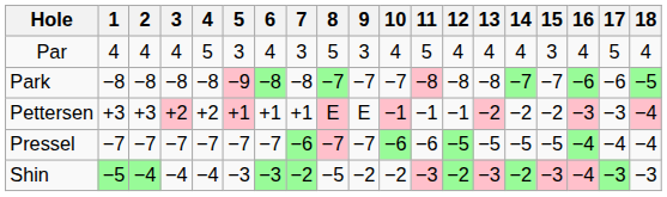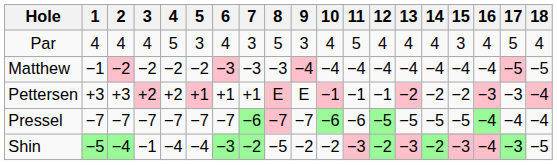 <table class="wikitable" style="text-align:center">
 <tr>
 <th>Hole</th>
 <th> 1 </th>
 <th> 2 </th>
 <th> 3 </th>
 <th> 4 </th>
 <th> 5 </th>
 <th> 6 </th>
 <th> 7 </th>
 <th> 8 </th>
 <th> 9 </th>
 <th>10</th>
 <th>11</th>
 <th>12</th>
 <th>13</th>
 <th>14</th>
 <th>15</th>
 <th>16</th>
 <th>17</th>
 <th>18</th>
 </tr>
 <tr>
 <td>Par</td>
 <td>4</td>
 <td>4</td>
 <td>4</td>
 <td>5</td>
 <td>3</td>
 <td>4</td>
 <td>3</td>
 <td>5</td>
 <td>3</td>
 <td>4</td>
 <td>5</td>
 <td>4</td>
 <td>4</td>
 <td>4</td>
 <td>3</td>
 <td>4</td>
 <td>5</td>
 <td>4</td>
 </tr>
 <tr>
-<td align=left> Park</td>
-<td>−8</td>
-<td>−8</td>
-<td>−8</td>
-<td>−8</td>
-<td style="background: Pink;">−9</td>
-<td style="background: PaleGreen;">−8</td>
-<td>−8</td>
-<td style="background: PaleGreen;">−7</td>
-<td>−7</td>
-<td>−7</td>
-<td style="background: Pink;">−8</td>
-<td>−8</td>
-<td>−8</td>
-<td style="background: PaleGreen;">−7</td>
-<td>−7</td>
-<td style="background: PaleGreen;">−6</td>
-<td>−6</td>
-<td style="background: PaleGreen;">−5</td>
+<td align=left> Matthew</td>
+<td>−1</td>
+<td style="background: Pink;">−2</td>
+<td>−2</td>
+<td>−2</td>
+<td>−2</td>
+<td style="background: Pink;">−3</td>
+<td>−3</td>
+<td>−3</td>
+<td style="background: Pink;">−4</td>
+<td>−4</td>
+<td>−4</td>
+<td>−4</td>
+<td>−4</td>
+<td>−4</td>
+<td>−4</td>
+<td>−4</td>
+<td style="background: Pink;">−5</td>
+<td>−5</td>
 </tr>
 <tr>
 <td align=left> Pettersen</td>
 <td>+3</td>
 <td>+3</td>
 <td style="background: Pink;">+2</td>
 <td>+2</td>
 <td style="background: Pink;">+1</td>
 <td>+1</td>
 <td>+1</td>
 <td style="background: Pink;">E</td>
 <td>E</td>
 <td style="background: Pink;">−1</td>
 <td>−1</td>
 <td>−1</td>
 <td style="background: Pink;">−2</td>
 <td>−2</td>
 <td>−2</td>
 <td style="background: Pink;">−3</td>
 <td>−3</td>
 <td style="background: Pink;">−4</td>
 </tr>
 <tr>
 <td align=left> Pressel</td>
 <td>−7</td>
 <td>−7</td>
 <td>−7</td>
 <td>−7</td>
 <td>−7</td>
 <td>−7</td>
 <td style="background: PaleGreen;">−6</td>
 <td style="background: Pink;">−7</td>
 <td>−7</td>
 <td style="background: PaleGreen;">−6</td>
 <td>−6</td>
 <td style="background: PaleGreen;">−5</td>
 <td>−5</td>
 <td>−5</td>
 <td>−5</td>
 <td style="background: PaleGreen;">−4</td>
 <td>−4</td>
 <td>−4</td>
 </tr>
 <tr>
 <td align=left> Shin</td>
 <td style="background: PaleGreen;">−5</td>
 <td style="background: PaleGreen;">−4</td>
+<td>−1</td>
 <td>−4</td>
 <td>−4</td>
-<td>−3</td>
 <td style="background: PaleGreen;">−3</td>
 <td style="background: PaleGreen;">−2</td>
 <td>−5</td>
 <td>−2</td>
 <td>−2</td>
 <td style="background: Pink;">−3</td>
 <td style="background: PaleGreen;">−2</td>
 <td style="background: Pink;">−3</td>
 <td style="background: PaleGreen;">−2</td>
 <td style="background: Pink;">−3</td>
 <td style="background: Pink;">−4</td>
 <td style="background: PaleGreen;">−3</td>
-<td>−3</td>
+<td>−5</td>
 </tr>
 </table>
